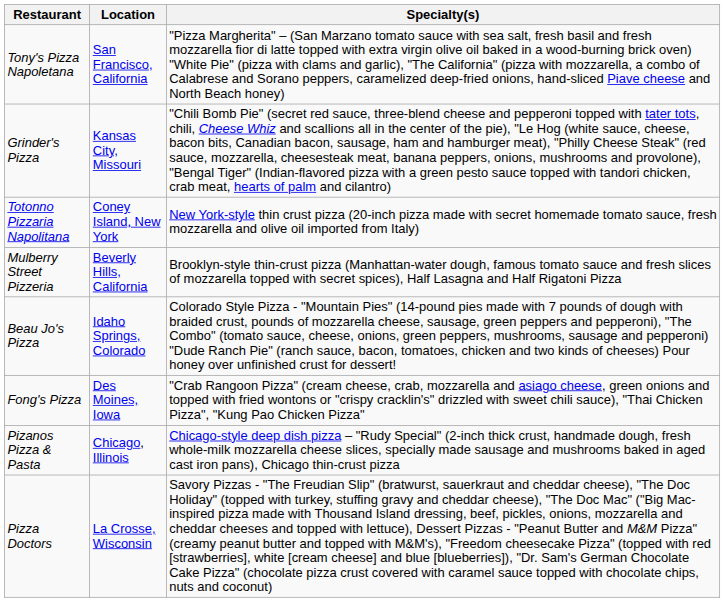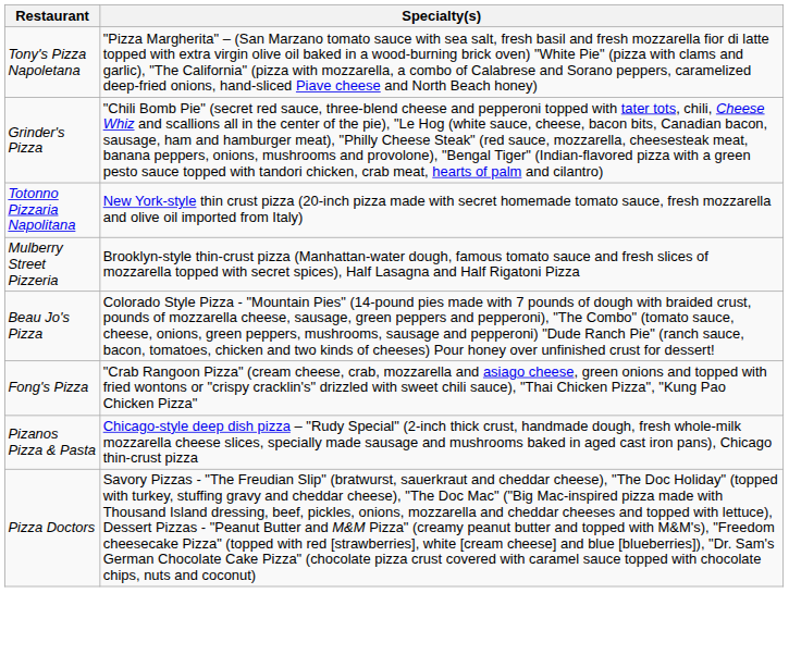 <table class="wikitable" style="width:100%;">
 <tr>
 <th>Restaurant</th>
-<th>Location</th>
 <th>Specialty(s)</th>
 </tr>
 <tr>
 <td><em>Tony's Pizza Napoletana</em></td>
-<td><a href='#'>San Francisco, California</a></td>
 <td>"Pizza Margherita" – (San Marzano tomato sauce with sea salt, fresh basil and fresh mozzarella fior di latte topped with extra virgin olive oil baked in a wood-burning brick oven) "White Pie" (pizza with clams and garlic), "The California" (pizza with mozzarella, a combo of Calabrese and Sorano peppers, caramelized deep-fried onions, hand-sliced <a href='#'>Piave cheese</a> and North Beach honey)</td>
 </tr>
 <tr>
 <td><em>Grinder's Pizza</em></td>
-<td><a href='#'>Kansas City, Missouri</a></td>
 <td>"Chili Bomb Pie" (secret red sauce, three-blend cheese and pepperoni topped with <a href='#'>tater tots</a>, chili, <em><a href='#'>Cheese Whiz</a></em> and scallions all in the center of the pie), "Le Hog (white sauce, cheese, bacon bits, Canadian bacon, sausage, ham and hamburger meat), "Philly Cheese Steak" (red sauce, mozzarella, cheesesteak meat, banana peppers, onions, mushrooms and provolone), "Bengal Tiger" (Indian-flavored pizza with a green pesto sauce topped with tandori chicken, crab meat, <a href='#'>hearts of palm</a> and cilantro)</td>
 </tr>
 <tr>
 <td><em><a href='#'>Totonno Pizzaria Napolitana</a></em></td>
-<td><a href='#'>Coney Island, New York</a></td>
 <td><a href='#'>New York-style</a> thin crust pizza (20-inch pizza made with secret homemade tomato sauce, fresh mozzarella and olive oil imported from Italy)</td>
 </tr>
 <tr>
 <td><em>Mulberry Street Pizzeria</em></td>
-<td><a href='#'>Beverly Hills, California</a></td>
 <td>Brooklyn-style thin-crust pizza (Manhattan-water dough, famous tomato sauce and fresh slices of mozzarella topped with secret spices), Half Lasagna and Half Rigatoni Pizza</td>
 </tr>
 <tr>
 <td><em>Beau Jo's Pizza</em></td>
-<td><a href='#'>Idaho Springs, Colorado</a></td>
 <td>Colorado Style Pizza - "Mountain Pies" (14-pound pies made with 7 pounds of dough with braided crust,  pounds of mozzarella cheese, sausage, green peppers and pepperoni), "The Combo" (tomato sauce, cheese, onions, green peppers, mushrooms, sausage and pepperoni) "Dude Ranch Pie" (ranch sauce, bacon, tomatoes, chicken and two kinds of cheeses) Pour honey over unfinished crust for dessert!</td>
 </tr>
 <tr>
 <td><em>Fong's Pizza</em></td>
-<td><a href='#'>Des Moines, Iowa</a></td>
 <td>"Crab Rangoon Pizza" (cream cheese, crab, mozzarella and <a href='#'>asiago cheese</a>, green onions and topped with fried wontons or "crispy cracklin's" drizzled with sweet chili sauce), "Thai Chicken Pizza", "Kung Pao Chicken Pizza"</td>
 </tr>
 <tr>
 <td><em>Pizanos Pizza & Pasta</em></td>
-<td><a href='#'>Chicago</a>, <a href='#'>Illinois</a></td>
 <td><a href='#'>Chicago-style deep dish pizza</a> – "Rudy Special" (2-inch thick crust, handmade dough, fresh whole-milk mozzarella cheese slices, specially made sausage and mushrooms baked in aged cast iron pans), Chicago thin-crust pizza</td>
 </tr>
 <tr>
 <td><em>Pizza Doctors</em></td>
-<td><a href='#'>La Crosse, Wisconsin</a></td>
 <td>Savory Pizzas - "The Freudian Slip" (bratwurst, sauerkraut and cheddar cheese), "The Doc Holiday" (topped with turkey, stuffing gravy and cheddar cheese), "The Doc Mac" ("Big Mac-inspired pizza made with Thousand Island dressing, beef, pickles, onions, mozzarella and cheddar cheeses and topped with lettuce), Dessert Pizzas - "Peanut Butter and <em>M&M</em> Pizza" (creamy peanut butter and topped with M&M's), "Freedom cheesecake Pizza" (topped with red [strawberries], white [cream cheese] and blue [blueberries]), "Dr. Sam's German Chocolate Cake Pizza" (chocolate pizza crust covered with caramel sauce topped with chocolate chips, nuts and coconut)</td>
 </tr>
 </table>
